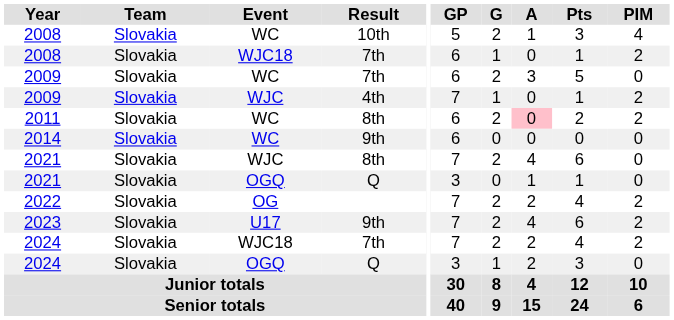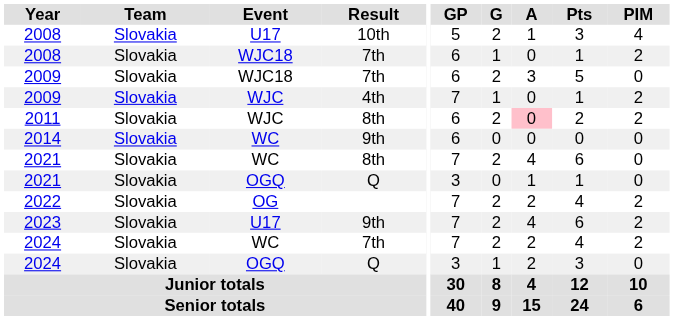 <table border="0" cellpadding="1" cellspacing="0" ID="Table3" style="text-align:center; width:40em">
 <tr bgcolor="#e0e0e0">
 <th>Year</th>
 <th>Team</th>
 <th>Event</th>
 <th>Result</th>
 <th rowspan="99" bgcolor="#fff"></th>
 <th>GP</th>
 <th>G</th>
 <th>A</th>
 <th>Pts</th>
 <th>PIM</th>
 </tr>
 <tr>
 <td><a href='#'>2008</a></td>
 <td><a href='#'>Slovakia</a></td>
-<td>WC</td>
+<td><a href='#'>U17</a></td>
 <td>10th</td>
 <td>5</td>
 <td>2</td>
 <td>1</td>
 <td>3</td>
 <td>4</td>
 </tr>
 <tr bgcolor="#f0f0f0">
 <td><a href='#'>2008</a></td>
 <td>Slovakia</td>
 <td><a href='#'>WJC18</a></td>
 <td>7th</td>
 <td>6</td>
 <td>1</td>
 <td>0</td>
 <td>1</td>
 <td>2</td>
 </tr>
 <tr>
 <td><a href='#'>2009</a></td>
 <td>Slovakia</td>
-<td>WC</td>
+<td>WJC18</td>
 <td>7th</td>
 <td>6</td>
 <td>2</td>
 <td>3</td>
 <td>5</td>
 <td>0</td>
 </tr>
 <tr bgcolor="#f0f0f0">
 <td><a href='#'>2009</a></td>
 <td><a href='#'>Slovakia</a></td>
 <td><a href='#'>WJC</a></td>
 <td>4th</td>
 <td>7</td>
 <td>1</td>
 <td>0</td>
 <td>1</td>
 <td>2</td>
 </tr>
 <tr>
 <td><a href='#'>2011</a></td>
 <td>Slovakia</td>
-<td>WC</td>
+<td>WJC</td>
 <td>8th</td>
 <td>6</td>
 <td>2</td>
 <td style="background: pink;">0</td>
 <td>2</td>
 <td>2</td>
 </tr>
 <tr bgcolor="#f0f0f0">
 <td><a href='#'>2014</a></td>
 <td><a href='#'>Slovakia</a></td>
 <td><a href='#'>WC</a></td>
 <td>9th</td>
 <td>6</td>
 <td>0</td>
 <td>0</td>
 <td>0</td>
 <td>0</td>
 </tr>
 <tr>
 <td><a href='#'>2021</a></td>
 <td>Slovakia</td>
-<td>WJC</td>
+<td>WC</td>
 <td>8th</td>
 <td>7</td>
 <td>2</td>
 <td>4</td>
 <td>6</td>
 <td>0</td>
 </tr>
 <tr bgcolor="#f0f0f0">
 <td><a href='#'>2021</a></td>
 <td>Slovakia</td>
 <td><a href='#'>OGQ</a></td>
 <td>Q</td>
 <td>3</td>
 <td>0</td>
 <td>1</td>
 <td>1</td>
 <td>0</td>
 </tr>
 <tr>
 <td><a href='#'>2022</a></td>
 <td>Slovakia</td>
 <td><a href='#'>OG</a></td>
 <td></td>
 <td>7</td>
 <td>2</td>
 <td>2</td>
 <td>4</td>
 <td>2</td>
 </tr>
 <tr bgcolor="#f0f0f0">
 <td><a href='#'>2023</a></td>
 <td>Slovakia</td>
 <td><a href='#'>U17</a></td>
 <td>9th</td>
 <td>7</td>
 <td>2</td>
 <td>4</td>
 <td>6</td>
 <td>2</td>
 </tr>
 <tr>
 <td><a href='#'>2024</a></td>
 <td>Slovakia</td>
-<td>WJC18</td>
+<td>WC</td>
 <td>7th</td>
 <td>7</td>
 <td>2</td>
 <td>2</td>
 <td>4</td>
 <td>2</td>
 </tr>
 <tr bgcolor="#f0f0f0">
 <td><a href='#'>2024</a></td>
 <td>Slovakia</td>
 <td><a href='#'>OGQ</a></td>
 <td>Q</td>
 <td>3</td>
 <td>1</td>
 <td>2</td>
 <td>3</td>
 <td>0</td>
 </tr>
 <tr bgcolor="#e0e0e0">
 <th colspan="4">Junior totals</th>
 <th>30</th>
 <th>8</th>
 <th>4</th>
 <th>12</th>
 <th>10</th>
 </tr>
 <tr bgcolor="#e0e0e0">
 <th colspan="4">Senior totals</th>
 <th>40</th>
 <th>9</th>
 <th>15</th>
 <th>24</th>
 <th>6</th>
 </tr>
 </table>
